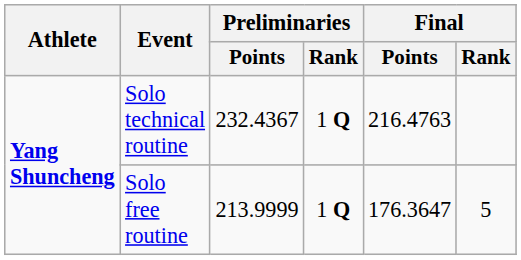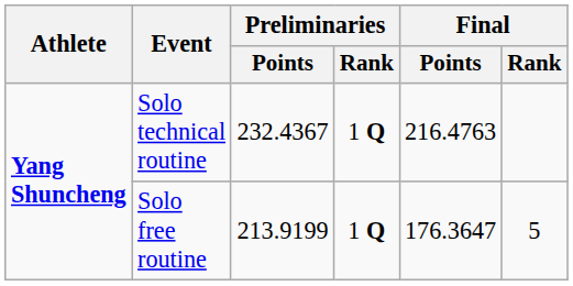 <table class="wikitable" style="text-align:center; font-size:90%; width:50%;">
 <tr>
 <th rowspan="2">Athlete</th>
 <th rowspan="2">Event</th>
 <th colspan="2">Preliminaries</th>
 <th colspan="2">Final</th>
 </tr>
 <tr style="font-size:95%">
 <th>Points</th>
 <th>Rank</th>
 <th>Points</th>
 <th>Rank</th>
 </tr>
 <tr>
 <td align=left rowspan=2><strong><a href='#'>Yang Shuncheng</a></strong></td>
 <td align=left><a href='#'>Solo technical routine</a></td>
 <td>232.4367</td>
 <td>1 <strong>Q</strong></td>
 <td>216.4763</td>
 <td></td>
 </tr>
 <tr>
 <td align=left><a href='#'>Solo free routine</a></td>
-<td>213.9999</td>
+<td>213.9199</td>
 <td>1 <strong>Q</strong></td>
 <td>176.3647</td>
 <td>5</td>
 </tr>
 </table>
